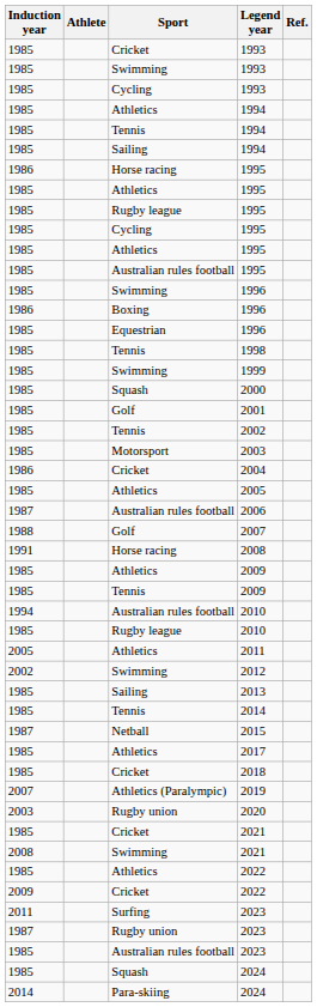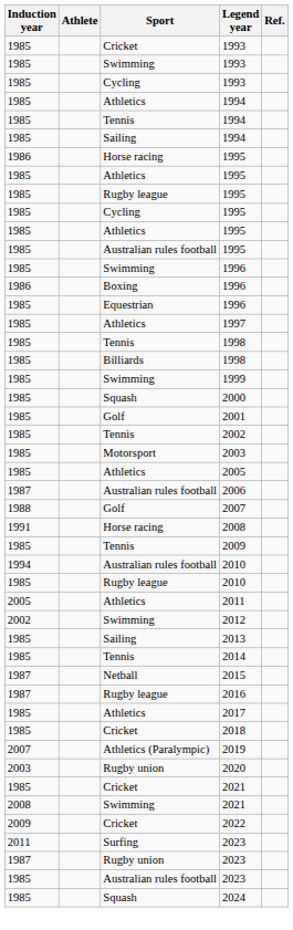 <table class="wikitable sortable">
 <tr>
 <th>Induction<br>year</th>
 <th>Athlete</th>
 <th>Sport</th>
 <th>Legend<br>year</th>
 <th class="unsortable">Ref.</th>
 </tr>
 <tr>
 <td>1985</td>
 <td></td>
 <td>Cricket</td>
 <td>1993</td>
 <td></td>
 </tr>
 <tr>
 <td>1985</td>
 <td></td>
 <td>Swimming</td>
 <td>1993</td>
 <td></td>
 </tr>
 <tr>
 <td>1985</td>
 <td></td>
 <td>Cycling</td>
 <td>1993</td>
 <td></td>
 </tr>
 <tr>
 <td>1985</td>
 <td></td>
 <td>Athletics</td>
 <td>1994</td>
 <td></td>
 </tr>
 <tr>
 <td>1985</td>
 <td></td>
 <td>Tennis</td>
 <td>1994</td>
 <td></td>
 </tr>
 <tr>
 <td>1985</td>
 <td></td>
 <td>Sailing</td>
 <td>1994</td>
 <td></td>
 </tr>
 <tr>
 <td>1986</td>
 <td></td>
 <td>Horse racing</td>
 <td>1995</td>
 <td></td>
 </tr>
 <tr>
 <td>1985</td>
 <td></td>
 <td>Athletics</td>
 <td>1995</td>
 <td></td>
 </tr>
 <tr>
 <td>1985</td>
 <td></td>
 <td>Rugby league</td>
 <td>1995</td>
 <td></td>
 </tr>
 <tr>
 <td>1985</td>
 <td></td>
 <td>Cycling</td>
 <td>1995</td>
 <td></td>
 </tr>
 <tr>
 <td>1985</td>
 <td></td>
 <td>Athletics</td>
 <td>1995</td>
 <td></td>
 </tr>
 <tr>
 <td>1985</td>
 <td></td>
 <td>Australian rules football</td>
 <td>1995</td>
 <td></td>
 </tr>
 <tr>
 <td>1985</td>
 <td></td>
 <td>Swimming</td>
 <td>1996</td>
 <td></td>
 </tr>
 <tr>
 <td>1986</td>
 <td></td>
 <td>Boxing</td>
 <td>1996</td>
 <td></td>
 </tr>
 <tr>
 <td>1985</td>
 <td></td>
 <td>Equestrian</td>
 <td>1996</td>
 <td></td>
 </tr>
 <tr>
 <td>1985</td>
 <td></td>
+<td>Athletics</td>
+<td>1997</td>
+<td></td>
+</tr>
+<tr>
+<td>1985</td>
+<td></td>
 <td>Tennis</td>
+<td>1998</td>
+<td></td>
+</tr>
+<tr>
+<td>1985</td>
+<td></td>
+<td>Billiards</td>
 <td>1998</td>
 <td></td>
 </tr>
 <tr>
 <td>1985</td>
 <td></td>
 <td>Swimming</td>
 <td>1999</td>
 <td></td>
 </tr>
 <tr>
 <td>1985</td>
 <td></td>
 <td>Squash</td>
 <td>2000</td>
 <td></td>
 </tr>
 <tr>
 <td>1985</td>
 <td></td>
 <td>Golf</td>
 <td>2001</td>
 <td></td>
 </tr>
 <tr>
 <td>1985</td>
 <td></td>
 <td>Tennis</td>
 <td>2002</td>
 <td></td>
 </tr>
 <tr>
 <td>1985</td>
 <td></td>
 <td>Motorsport</td>
 <td>2003</td>
 <td></td>
 </tr>
 <tr>
-<td>1986</td>
-<td></td>
-<td>Cricket</td>
-<td>2004</td>
-<td></td>
-</tr>
-<tr>
 <td>1985</td>
 <td></td>
 <td>Athletics</td>
 <td>2005</td>
 <td></td>
 </tr>
 <tr>
 <td>1987</td>
 <td></td>
 <td>Australian rules football</td>
 <td>2006</td>
 <td></td>
 </tr>
 <tr>
 <td>1988</td>
 <td></td>
 <td>Golf</td>
 <td>2007</td>
 <td></td>
 </tr>
 <tr>
 <td>1991</td>
 <td></td>
 <td>Horse racing</td>
 <td>2008</td>
-<td></td>
-</tr>
-<tr>
-<td>1985</td>
-<td></td>
-<td>Athletics</td>
-<td>2009</td>
 <td></td>
 </tr>
 <tr>
 <td>1985</td>
 <td></td>
 <td>Tennis</td>
 <td>2009</td>
 <td></td>
 </tr>
 <tr>
 <td>1994</td>
 <td></td>
 <td>Australian rules football</td>
 <td>2010</td>
 <td></td>
 </tr>
 <tr>
 <td>1985</td>
 <td></td>
 <td>Rugby league</td>
 <td>2010</td>
 <td></td>
 </tr>
 <tr>
 <td>2005</td>
 <td></td>
 <td>Athletics</td>
 <td>2011</td>
 <td></td>
 </tr>
 <tr>
 <td>2002</td>
 <td></td>
 <td>Swimming</td>
 <td>2012</td>
 <td></td>
 </tr>
 <tr>
 <td>1985</td>
 <td></td>
 <td>Sailing</td>
 <td>2013</td>
 <td></td>
 </tr>
 <tr>
 <td>1985</td>
 <td></td>
 <td>Tennis</td>
 <td>2014</td>
 <td></td>
 </tr>
 <tr>
 <td>1987</td>
 <td></td>
 <td>Netball</td>
 <td>2015</td>
 <td></td>
 </tr>
 <tr>
+<td>1987</td>
+<td></td>
+<td>Rugby league</td>
+<td>2016</td>
+<td></td>
+</tr>
+<tr>
 <td>1985</td>
 <td></td>
 <td>Athletics</td>
 <td>2017</td>
 <td></td>
 </tr>
 <tr>
 <td>1985</td>
 <td></td>
 <td>Cricket</td>
 <td>2018</td>
 <td></td>
 </tr>
 <tr>
 <td>2007</td>
 <td></td>
 <td>Athletics (Paralympic)</td>
 <td>2019</td>
 <td></td>
 </tr>
 <tr>
 <td>2003</td>
 <td></td>
 <td>Rugby union</td>
 <td>2020</td>
 <td></td>
 </tr>
 <tr>
 <td>1985</td>
 <td></td>
 <td>Cricket</td>
 <td>2021</td>
 <td></td>
 </tr>
 <tr>
 <td>2008</td>
 <td></td>
 <td>Swimming</td>
 <td>2021</td>
 <td></td>
 </tr>
 <tr>
-<td>1985</td>
-<td></td>
-<td>Athletics</td>
-<td>2022</td>
-<td></td>
-</tr>
-<tr>
 <td>2009</td>
 <td></td>
 <td>Cricket</td>
 <td>2022</td>
 <td></td>
 </tr>
 <tr>
 <td>2011</td>
 <td></td>
 <td>Surfing</td>
 <td>2023</td>
 <td></td>
 </tr>
 <tr>
 <td>1987</td>
 <td></td>
 <td>Rugby union</td>
 <td>2023</td>
 <td></td>
 </tr>
 <tr>
 <td>1985</td>
 <td></td>
 <td>Australian rules football</td>
 <td>2023</td>
 <td></td>
 </tr>
 <tr>
 <td>1985</td>
 <td></td>
 <td>Squash</td>
 <td>2024</td>
 <td></td>
 </tr>
-<tr>
-<td>2014</td>
-<td></td>
-<td>Para-skiing</td>
-<td>2024</td>
-<td></td>
-</tr>
 </table>
